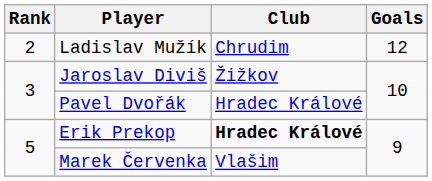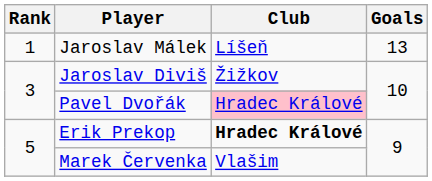 <table class="wikitable" style="text-align: center;">
 <tr>
 <th>Rank</th>
 <th>Player</th>
 <th>Club</th>
 <th>Goals</th>
 </tr>
 <tr>
-<td>2</td>
-<td align="left"> Ladislav Mužík</td>
-<td align="left"><a href='#'>Chrudim</a></td>
-<td>12</td>
+<td>1</td>
+<td align="left"> Jaroslav Málek</td>
+<td align="left"><a href='#'>Líšeň</a></td>
+<td>13</td>
 </tr>
 <tr>
 <td rowspan=2>3</td>
 <td align="left"> <a href='#'>Jaroslav Diviš</a></td>
 <td align="left"><a href='#'>Žižkov</a></td>
 <td rowspan=2>10</td>
 </tr>
 <tr>
 <td align="left"> <a href='#'>Pavel Dvořák</a></td>
-<td align="left"><a href='#'>Hradec Králové</a></td>
+<td align="left" style="background: pink;"><a href='#'>Hradec Králové</a></td>
 </tr>
 <tr>
 <td rowspan=2>5</td>
 <td align="left"> <a href='#'>Erik Prekop</a></td>
 <td align="left"><strong>Hradec Králové</strong></td>
 <td rowspan=2>9</td>
 </tr>
 <tr>
 <td align="left"> <a href='#'>Marek Červenka</a></td>
 <td align="left"><a href='#'>Vlašim</a></td>
 </tr>
 </table>
